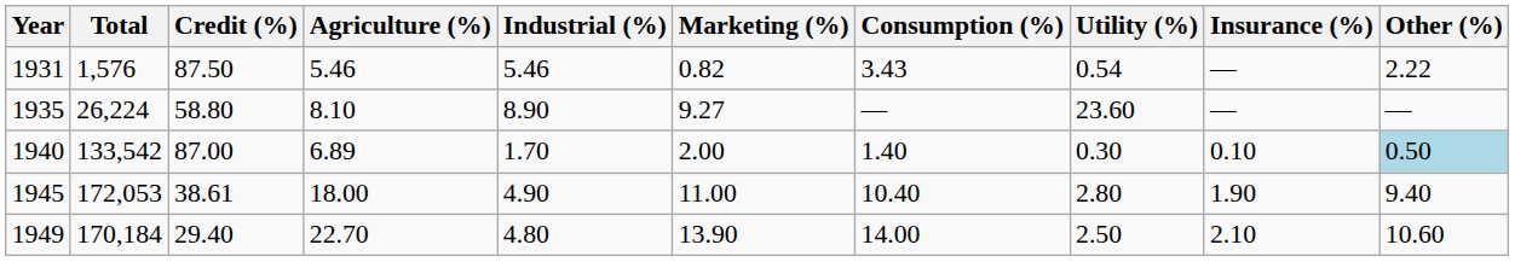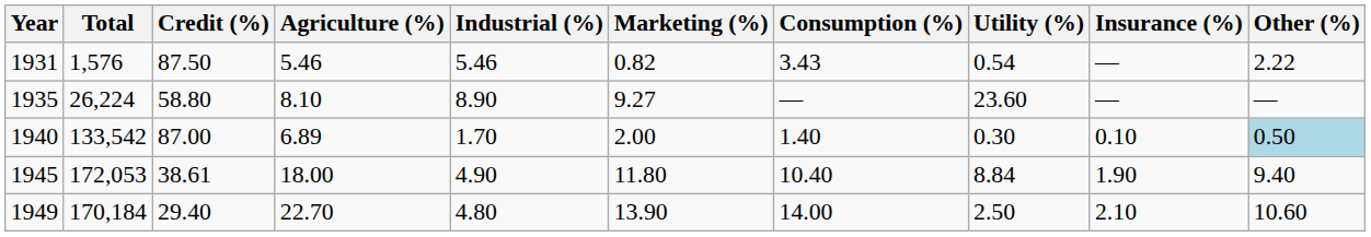 <table class="wikitable">
 <tr>
 <th>Year</th>
 <th>Total</th>
 <th>Credit (%)</th>
 <th>Agriculture (%)</th>
 <th>Industrial (%)</th>
 <th>Marketing (%)</th>
 <th>Consumption (%)</th>
 <th>Utility (%)</th>
 <th>Insurance (%)</th>
 <th>Other (%)</th>
 </tr>
 <tr>
 <td>1931</td>
 <td>1,576</td>
 <td>87.50</td>
 <td>5.46</td>
 <td>5.46</td>
 <td>0.82</td>
 <td>3.43</td>
 <td>0.54</td>
 <td>—</td>
 <td>2.22</td>
 </tr>
 <tr>
 <td>1935</td>
 <td>26,224</td>
 <td>58.80</td>
 <td>8.10</td>
 <td>8.90</td>
 <td>9.27</td>
 <td>—</td>
 <td>23.60</td>
 <td>—</td>
 <td>—</td>
 </tr>
 <tr>
 <td>1940</td>
 <td>133,542</td>
 <td>87.00</td>
 <td>6.89</td>
 <td>1.70</td>
 <td>2.00</td>
 <td>1.40</td>
 <td>0.30</td>
 <td>0.10</td>
 <td style="background: lightblue;">0.50</td>
 </tr>
 <tr>
 <td>1945</td>
 <td>172,053</td>
 <td>38.61</td>
 <td>18.00</td>
 <td>4.90</td>
-<td>11.00</td>
+<td>11.80</td>
 <td>10.40</td>
-<td>2.80</td>
+<td>8.84</td>
 <td>1.90</td>
 <td>9.40</td>
 </tr>
 <tr>
 <td>1949</td>
 <td>170,184</td>
 <td>29.40</td>
 <td>22.70</td>
 <td>4.80</td>
 <td>13.90</td>
 <td>14.00</td>
 <td>2.50</td>
 <td>2.10</td>
 <td>10.60</td>
 </tr>
 </table>
